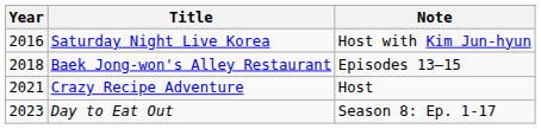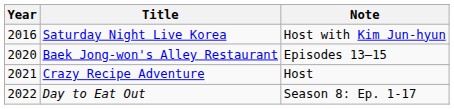 <table class="wikitable">
 <tr>
 <th>Year</th>
 <th>Title</th>
 <th>Note</th>
 </tr>
 <tr>
 <td>2016</td>
 <td><a href='#'>Saturday Night Live Korea</a></td>
 <td>Host with <a href='#'>Kim Jun-hyun</a></td>
 </tr>
 <tr>
-<td rowspan="1">2018</td>
+<td rowspan="1">2020</td>
 <td><a href='#'>Baek Jong-won's Alley Restaurant</a></td>
 <td>Episodes 13–15</td>
 </tr>
 <tr>
 <td rowspan="1">2021</td>
 <td><a href='#'>Crazy Recipe Adventure</a></td>
 <td>Host</td>
 </tr>
 <tr>
-<td>2023</td>
+<td>2022</td>
 <td><em>Day to Eat Out</em></td>
 <td>Season 8: Ep. 1-17</td>
 </tr>
 </table>
